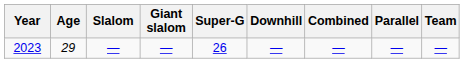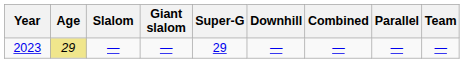 <table class=wikitable style="text-align:center">
 <tr>
 <th>  Year  </th>
 <th> Age </th>
 <th> Slalom </th>
 <th> Giant <br> slalom </th>
 <th>Super-G</th>
 <th>Downhill</th>
 <th>Combined</th>
 <th>Parallel</th>
 <th>Team</th>
 </tr>
 <tr>
 <td><a href='#'>2023</a></td>
-<td><em>29</em></td>
+<td style="background: khaki;"><em>29</em></td>
 <td><a href='#'>—</a></td>
 <td><a href='#'>—</a></td>
-<td><a href='#'>26</a></td>
+<td><a href='#'>29</a></td>
 <td><a href='#'>—</a></td>
 <td><a href='#'>—</a></td>
 <td><a href='#'>—</a></td>
 <td><a href='#'>—</a></td>
 </tr>
 </table>
